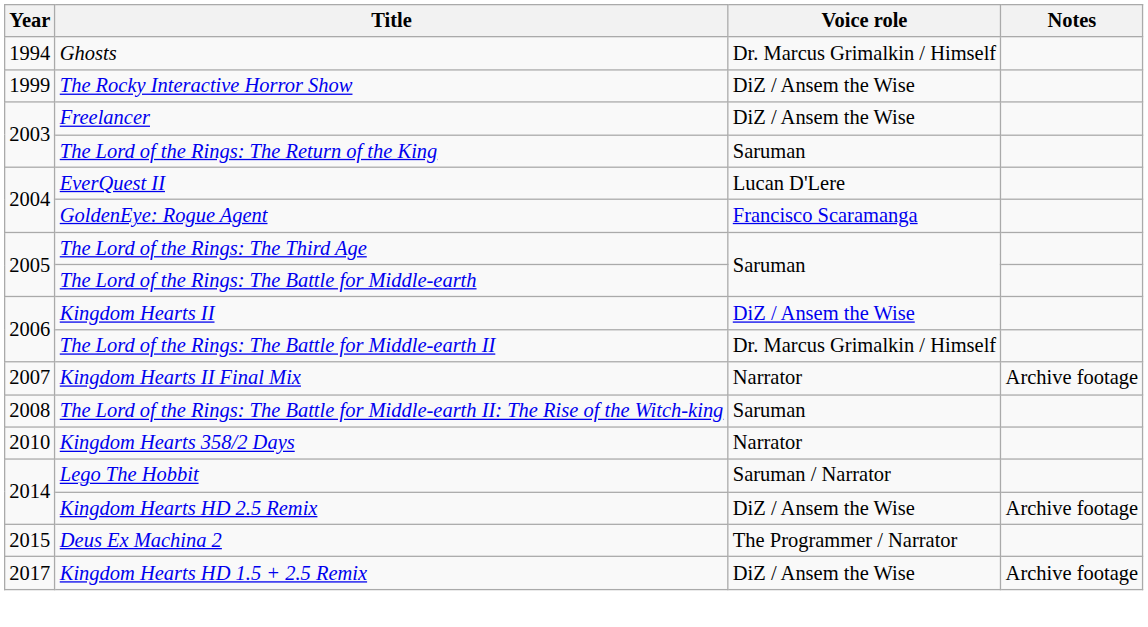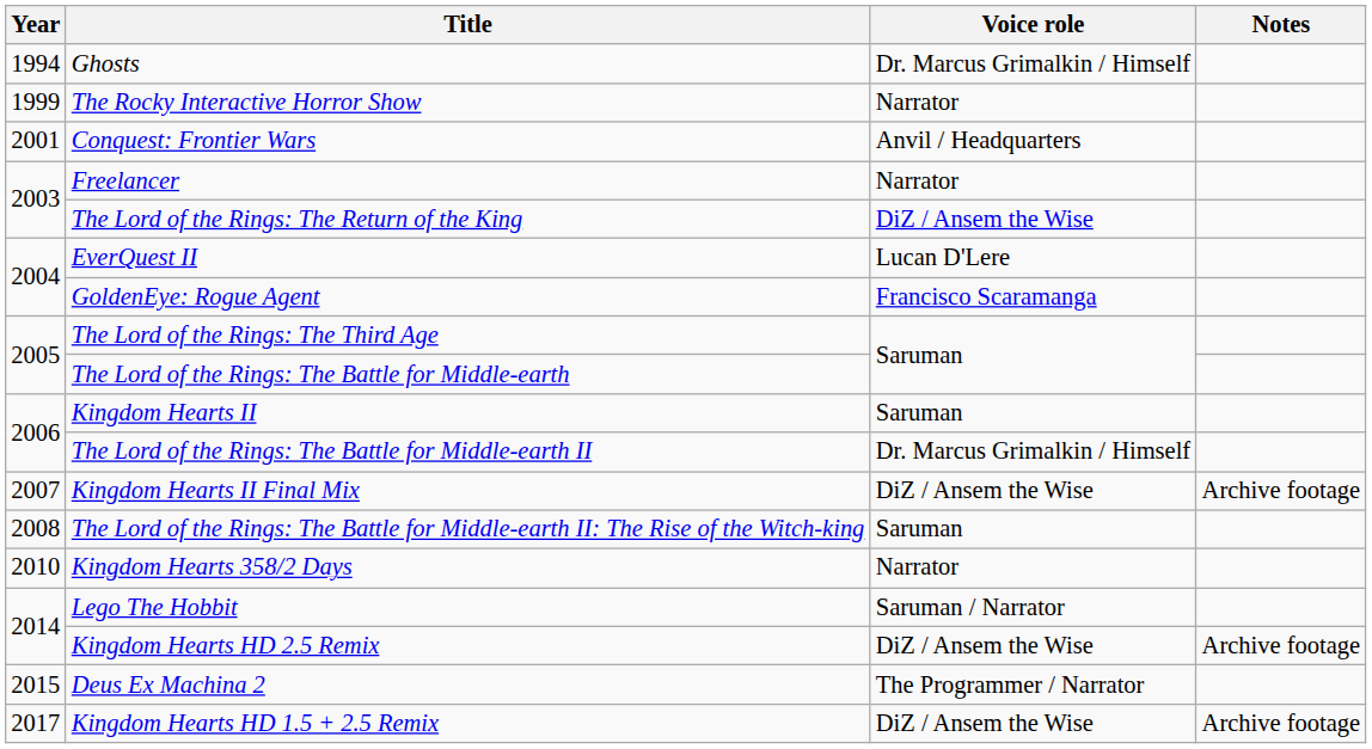 <table class="wikitable sortable">
 <tr>
 <th>Year</th>
 <th>Title</th>
 <th>Voice role</th>
 <th>Notes</th>
 </tr>
 <tr>
 <td>1994</td>
 <td><em>Ghosts</em></td>
 <td>Dr. Marcus Grimalkin / Himself</td>
 <td></td>
 </tr>
 <tr>
 <td>1999</td>
 <td><em><a href='#'>The Rocky Interactive Horror Show</a></em></td>
-<td>DiZ / Ansem the Wise</td>
+<td>Narrator</td>
+<td></td>
+</tr>
+<tr>
+<td>2001</td>
+<td><em><a href='#'>Conquest: Frontier Wars</a></em></td>
+<td>Anvil / Headquarters</td>
 <td></td>
 </tr>
 <tr>
 <td rowspan="2">2003</td>
 <td><em><a href='#'>Freelancer</a></em></td>
-<td>DiZ / Ansem the Wise</td>
+<td>Narrator</td>
 <td></td>
 </tr>
 <tr>
 <td><em><a href='#'>The Lord of the Rings: The Return of the King</a></em></td>
-<td>Saruman</td>
+<td><a href='#'>DiZ / Ansem the Wise</a></td>
 <td></td>
 </tr>
 <tr>
 <td rowspan="2">2004</td>
 <td><em><a href='#'>EverQuest II</a></em></td>
 <td>Lucan D'Lere</td>
 <td></td>
 </tr>
 <tr>
 <td><em><a href='#'>GoldenEye: Rogue Agent</a></em></td>
 <td><a href='#'>Francisco Scaramanga</a></td>
 <td></td>
 </tr>
 <tr>
 <td rowspan="2">2005</td>
 <td><em><a href='#'>The Lord of the Rings: The Third Age</a></em></td>
 <td rowspan="2">Saruman</td>
 <td></td>
 </tr>
 <tr>
 <td><em><a href='#'>The Lord of the Rings: The Battle for Middle-earth</a></em></td>
 <td></td>
 </tr>
 <tr>
 <td rowspan="2">2006</td>
 <td><em><a href='#'>Kingdom Hearts II</a></em></td>
-<td><a href='#'>DiZ / Ansem the Wise</a></td>
+<td>Saruman</td>
 <td></td>
 </tr>
 <tr>
 <td><em><a href='#'>The Lord of the Rings: The Battle for Middle-earth II</a></em></td>
 <td>Dr. Marcus Grimalkin / Himself</td>
 <td></td>
 </tr>
 <tr>
 <td>2007</td>
 <td><em><a href='#'>Kingdom Hearts II Final Mix</a></em></td>
-<td>Narrator</td>
+<td>DiZ / Ansem the Wise</td>
 <td>Archive footage</td>
 </tr>
 <tr>
 <td>2008</td>
 <td><em><a href='#'>The Lord of the Rings: The Battle for Middle-earth II: The Rise of the Witch-king</a></em></td>
 <td>Saruman</td>
 <td></td>
 </tr>
 <tr>
 <td>2010</td>
 <td><em><a href='#'>Kingdom Hearts 358/2 Days</a></em></td>
 <td>Narrator</td>
 <td></td>
 </tr>
 <tr>
 <td rowspan="2">2014</td>
 <td><em><a href='#'>Lego The Hobbit</a></em></td>
 <td>Saruman / Narrator</td>
 <td></td>
 </tr>
 <tr>
 <td><em><a href='#'>Kingdom Hearts HD 2.5 Remix</a></em></td>
 <td>DiZ / Ansem the Wise</td>
 <td>Archive footage</td>
 </tr>
 <tr>
 <td>2015</td>
 <td><em><a href='#'>Deus Ex Machina 2</a></em></td>
 <td>The Programmer / Narrator</td>
 <td></td>
 </tr>
 <tr>
 <td>2017</td>
 <td><em><a href='#'>Kingdom Hearts HD 1.5 + 2.5 Remix</a></em></td>
 <td>DiZ / Ansem the Wise</td>
 <td>Archive footage</td>
 </tr>
 </table>
